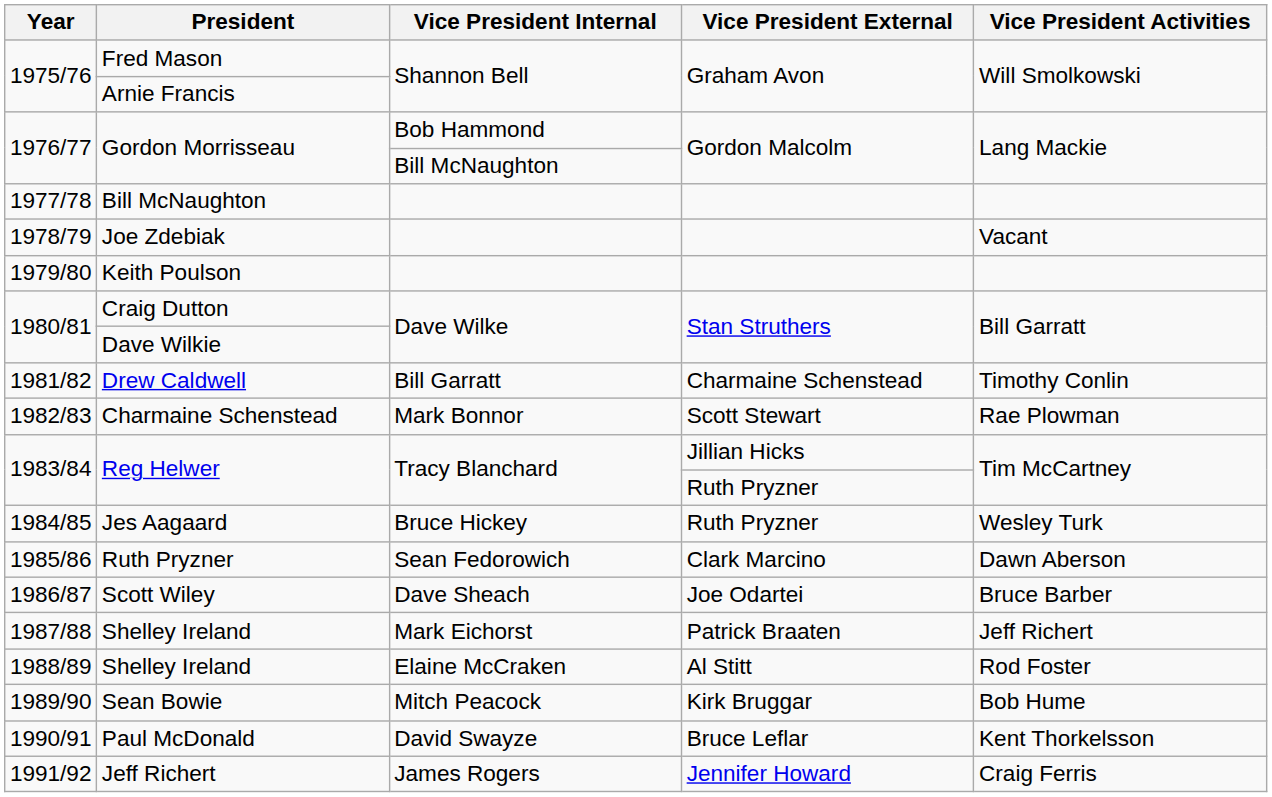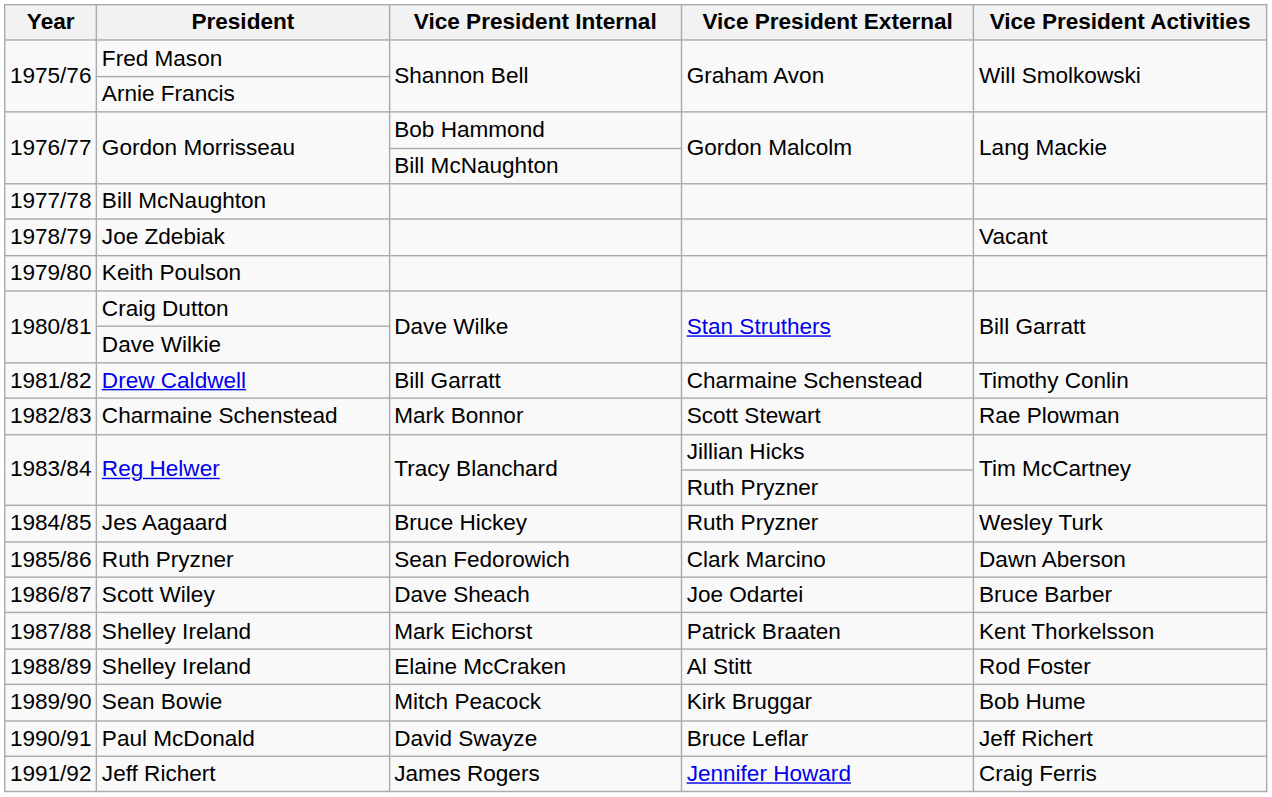 <table class="wikitable">
 <tr>
 <th>Year</th>
 <th>President</th>
 <th>Vice President Internal</th>
 <th>Vice President External</th>
 <th>Vice President Activities</th>
 </tr>
 <tr>
 <td rowspan="2">1975/76</td>
 <td>Fred Mason</td>
 <td rowspan="2">Shannon Bell</td>
 <td rowspan="2">Graham Avon</td>
 <td rowspan="2">Will Smolkowski</td>
 </tr>
 <tr>
 <td>Arnie Francis</td>
 </tr>
 <tr>
 <td rowspan="2">1976/77</td>
 <td rowspan="2">Gordon Morrisseau</td>
 <td>Bob Hammond</td>
 <td rowspan="2">Gordon Malcolm</td>
 <td rowspan="2">Lang Mackie</td>
 </tr>
 <tr>
 <td>Bill McNaughton</td>
 </tr>
 <tr>
 <td>1977/78</td>
 <td>Bill McNaughton</td>
 <td></td>
 <td></td>
 <td></td>
 </tr>
 <tr>
 <td>1978/79</td>
 <td>Joe Zdebiak</td>
 <td></td>
 <td></td>
 <td>Vacant</td>
 </tr>
 <tr>
 <td>1979/80</td>
 <td style="width: 200px;">Keith Poulson</td>
 <td style="width: 200px;"></td>
 <td style="width: 200px;"></td>
 <td style="width: 200px;"></td>
 </tr>
 <tr>
 <td rowspan="2">1980/81</td>
 <td>Craig Dutton</td>
 <td rowspan="2">Dave Wilke</td>
 <td rowspan="2"><a href='#'>Stan Struthers</a></td>
 <td rowspan="2">Bill Garratt</td>
 </tr>
 <tr>
 <td>Dave Wilkie</td>
 </tr>
 <tr>
 <td>1981/82</td>
 <td><a href='#'>Drew Caldwell</a></td>
 <td>Bill Garratt</td>
 <td>Charmaine Schenstead</td>
 <td>Timothy Conlin</td>
 </tr>
 <tr>
 <td>1982/83</td>
 <td>Charmaine Schenstead</td>
 <td>Mark Bonnor</td>
 <td>Scott Stewart</td>
 <td>Rae Plowman</td>
 </tr>
 <tr>
 <td rowspan="2">1983/84</td>
 <td rowspan="2"><a href='#'>Reg Helwer</a></td>
 <td rowspan="2">Tracy Blanchard</td>
 <td>Jillian Hicks</td>
 <td rowspan="2">Tim McCartney</td>
 </tr>
 <tr>
 <td>Ruth Pryzner</td>
 </tr>
 <tr>
 <td>1984/85</td>
 <td>Jes Aagaard</td>
 <td>Bruce Hickey</td>
 <td>Ruth Pryzner</td>
 <td>Wesley Turk</td>
 </tr>
 <tr>
 <td>1985/86</td>
 <td>Ruth Pryzner</td>
 <td>Sean Fedorowich</td>
 <td>Clark Marcino</td>
 <td>Dawn Aberson</td>
 </tr>
 <tr>
 <td>1986/87</td>
 <td>Scott Wiley</td>
 <td>Dave Sheach</td>
 <td>Joe Odartei</td>
 <td>Bruce Barber</td>
 </tr>
 <tr>
 <td>1987/88</td>
 <td>Shelley Ireland</td>
 <td>Mark Eichorst</td>
 <td>Patrick Braaten</td>
-<td>Jeff Richert</td>
+<td>Kent Thorkelsson</td>
 </tr>
 <tr>
 <td>1988/89</td>
 <td>Shelley Ireland</td>
 <td>Elaine McCraken</td>
 <td>Al Stitt</td>
 <td>Rod Foster</td>
 </tr>
 <tr>
 <td>1989/90</td>
 <td>Sean Bowie</td>
 <td>Mitch Peacock</td>
 <td>Kirk Bruggar</td>
 <td>Bob Hume</td>
 </tr>
 <tr>
 <td>1990/91</td>
 <td>Paul McDonald</td>
 <td>David Swayze</td>
 <td>Bruce Leflar</td>
-<td>Kent Thorkelsson</td>
+<td>Jeff Richert</td>
 </tr>
 <tr>
 <td>1991/92</td>
 <td>Jeff Richert</td>
 <td>James Rogers</td>
 <td><a href='#'>Jennifer Howard</a></td>
 <td>Craig Ferris</td>
 </tr>
 </table>
